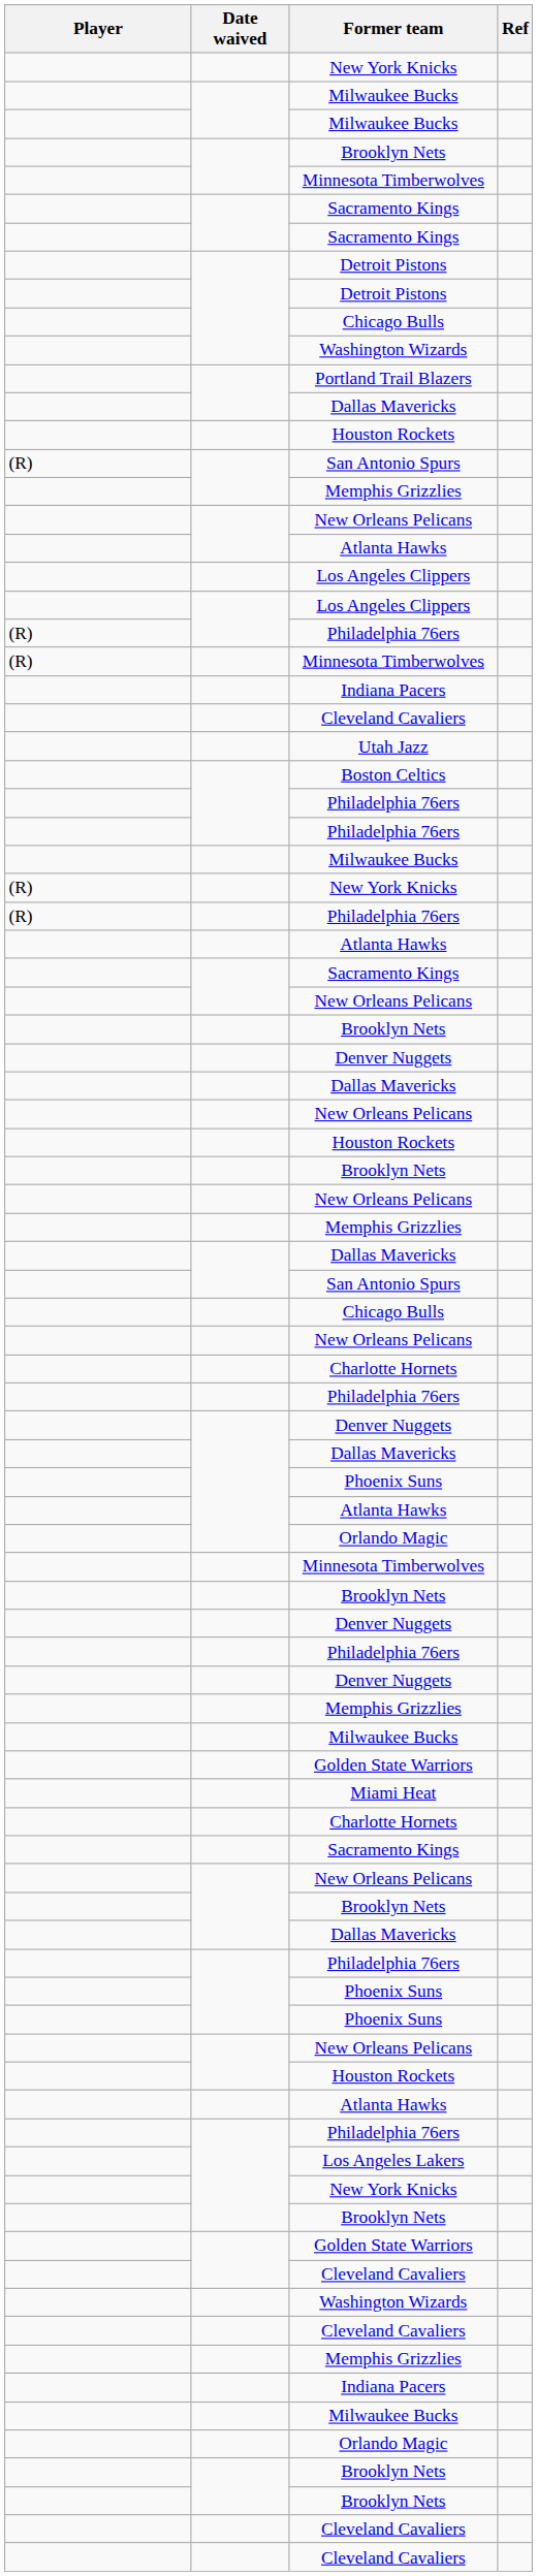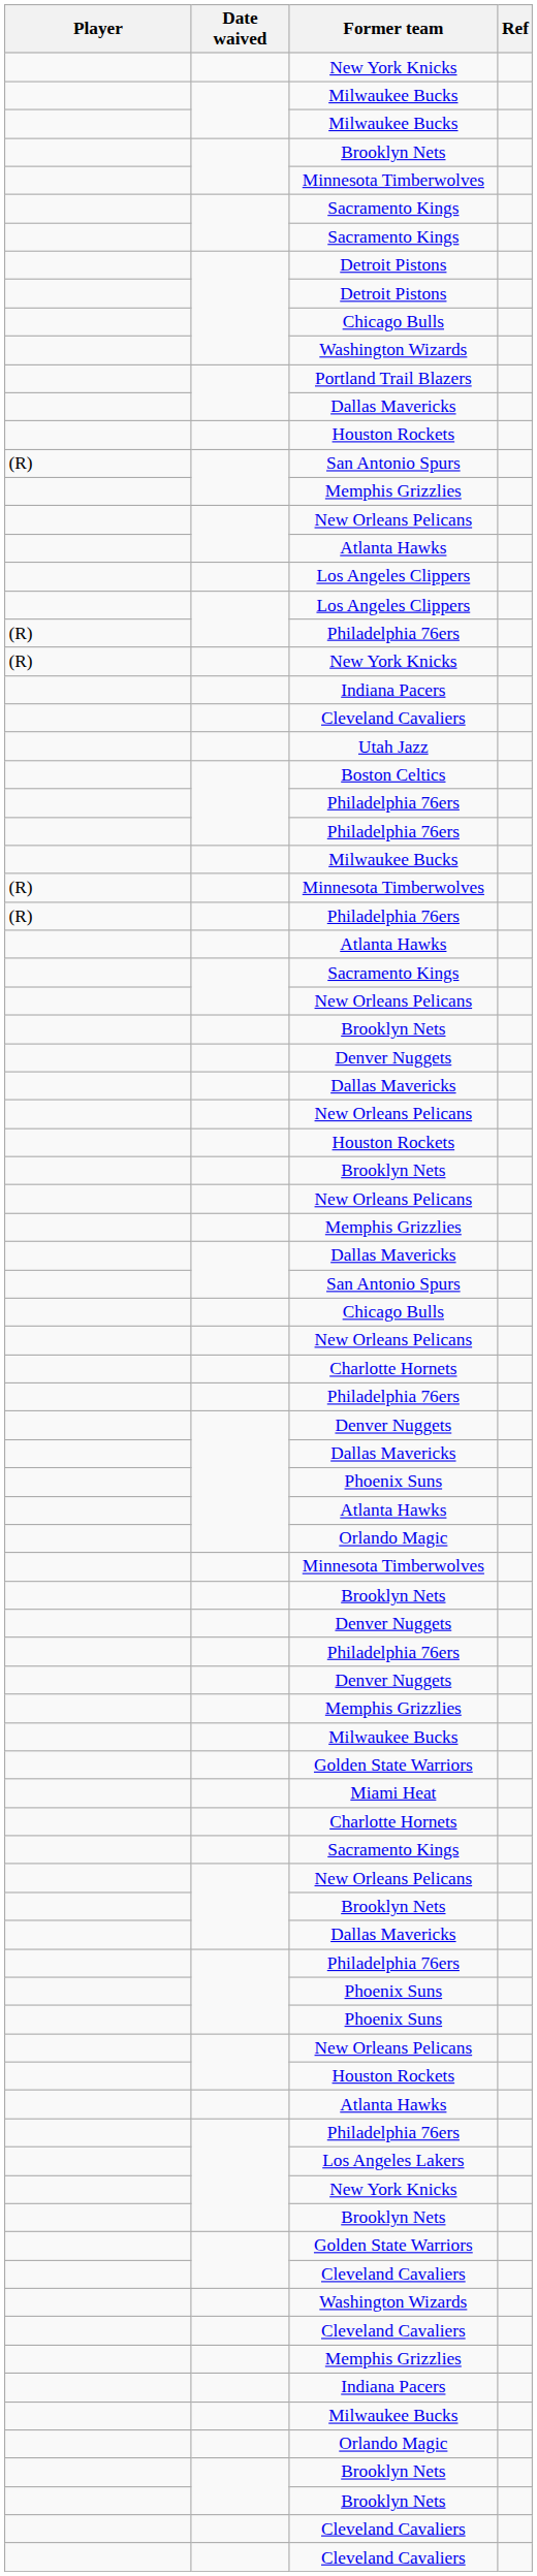 <table class="wikitable sortable" style="text-align:center">
 <tr>
 <th style="width:160px">Player</th>
 <th style="width:80px">Date waived</th>
 <th style="width:180px">Former team</th>
 <th class="unsortable">Ref</th>
 </tr>
 <tr>
 <td align=left></td>
 <td style="text-align:center"></td>
 <td align=center><a href='#'>New York Knicks</a></td>
 <td align=center></td>
 </tr>
 <tr>
 <td align=left></td>
 <td rowspan=2 style="text-align:center"></td>
 <td align=center><a href='#'>Milwaukee Bucks</a></td>
 <td align=center></td>
 </tr>
 <tr>
 <td align=left></td>
 <td align=center><a href='#'>Milwaukee Bucks</a></td>
 <td align=center></td>
 </tr>
 <tr>
 <td align=left></td>
 <td rowspan=2 style="text-align:center"></td>
 <td align=center><a href='#'>Brooklyn Nets</a></td>
 <td align=center></td>
 </tr>
 <tr>
 <td align=left></td>
 <td align=center><a href='#'>Minnesota Timberwolves</a></td>
 <td align=center></td>
 </tr>
 <tr>
 <td align=left></td>
 <td rowspan=2 style="text-align:center"></td>
 <td align=center><a href='#'>Sacramento Kings</a></td>
 <td align=center></td>
 </tr>
 <tr>
 <td align=left></td>
 <td align=center><a href='#'>Sacramento Kings</a></td>
 <td align=center></td>
 </tr>
 <tr>
 <td align=left></td>
 <td rowspan=4 style="text-align:center"></td>
 <td align=center><a href='#'>Detroit Pistons</a></td>
 <td align=center></td>
 </tr>
 <tr>
 <td align=left></td>
 <td align=center><a href='#'>Detroit Pistons</a></td>
 <td align=center></td>
 </tr>
 <tr>
 <td align=left></td>
 <td align=center><a href='#'>Chicago Bulls</a></td>
 <td align=center></td>
 </tr>
 <tr>
 <td align=left></td>
 <td align=center><a href='#'>Washington Wizards</a></td>
 <td align=center></td>
 </tr>
 <tr>
 <td align=left></td>
 <td rowspan=2 style="text-align:center"></td>
 <td align=center><a href='#'>Portland Trail Blazers</a></td>
 <td align=center></td>
 </tr>
 <tr>
 <td align=left></td>
 <td align=center><a href='#'>Dallas Mavericks</a></td>
 <td align=center></td>
 </tr>
 <tr>
 <td align=left></td>
 <td style="text-align:center"></td>
 <td align=center><a href='#'>Houston Rockets</a></td>
 <td align=center></td>
 </tr>
 <tr>
 <td align=left> (R)</td>
 <td rowspan=2 style="text-align:center"></td>
 <td align=center><a href='#'>San Antonio Spurs</a></td>
 <td align=center></td>
 </tr>
 <tr>
 <td align=left></td>
 <td align=center><a href='#'>Memphis Grizzlies</a></td>
 <td align=center></td>
 </tr>
 <tr>
 <td align=left></td>
 <td rowspan=2 style="text-align:center"></td>
 <td align=center><a href='#'>New Orleans Pelicans</a></td>
 <td align=center></td>
 </tr>
 <tr>
 <td align=left></td>
 <td align=center><a href='#'>Atlanta Hawks</a></td>
 <td align=center></td>
 </tr>
 <tr>
 <td align=left></td>
 <td style="text-align:center"></td>
 <td align=center><a href='#'>Los Angeles Clippers</a></td>
 <td align=center></td>
 </tr>
 <tr>
 <td align=left></td>
 <td rowspan=2 style="text-align:center"></td>
 <td align=center><a href='#'>Los Angeles Clippers</a></td>
 <td align=center></td>
 </tr>
 <tr>
 <td align=left> (R)</td>
 <td align=center><a href='#'>Philadelphia 76ers</a></td>
 <td align=center></td>
 </tr>
 <tr>
 <td align=left> (R)</td>
 <td style="text-align:center"></td>
-<td align=center><a href='#'>Minnesota Timberwolves</a></td>
+<td align=center><a href='#'>New York Knicks</a></td>
 <td align=center></td>
 </tr>
 <tr>
 <td align=left></td>
 <td style="text-align:center"></td>
 <td align=center><a href='#'>Indiana Pacers</a></td>
 <td align=center></td>
 </tr>
 <tr>
 <td align=left></td>
 <td style="text-align:center"></td>
 <td align=center><a href='#'>Cleveland Cavaliers</a></td>
 <td align=center></td>
 </tr>
 <tr>
 <td align=left></td>
 <td style="text-align:center"></td>
 <td align=center><a href='#'>Utah Jazz</a></td>
 <td align=center></td>
 </tr>
 <tr>
 <td align=left></td>
 <td rowspan=3 style="text-align:center"></td>
 <td align=center><a href='#'>Boston Celtics</a></td>
 <td align=center></td>
 </tr>
 <tr>
 <td align=left></td>
 <td align=center><a href='#'>Philadelphia 76ers</a></td>
 <td align=center></td>
 </tr>
 <tr>
 <td align=left></td>
 <td align=center><a href='#'>Philadelphia 76ers</a></td>
 <td align=center></td>
 </tr>
 <tr>
 <td align=left></td>
 <td style="text-align:center"></td>
 <td align=center><a href='#'>Milwaukee Bucks</a></td>
 <td align=center></td>
 </tr>
 <tr>
 <td align=left> (R)</td>
 <td style="text-align:center"></td>
-<td align=center><a href='#'>New York Knicks</a></td>
+<td align=center><a href='#'>Minnesota Timberwolves</a></td>
 <td align=center></td>
 </tr>
 <tr>
 <td align=left> (R)</td>
 <td style="text-align:center"></td>
 <td align=center><a href='#'>Philadelphia 76ers</a></td>
 <td align=center></td>
 </tr>
 <tr>
 <td align=left></td>
 <td style="text-align:center"></td>
 <td align=center><a href='#'>Atlanta Hawks</a></td>
 <td align=center></td>
 </tr>
 <tr>
 <td align="left"></td>
 <td rowspan=2 style="text-align:center"></td>
 <td align=center><a href='#'>Sacramento Kings</a></td>
 <td align=center></td>
 </tr>
 <tr>
 <td align=left></td>
 <td align=center><a href='#'>New Orleans Pelicans</a></td>
 <td align=center></td>
 </tr>
 <tr>
 <td align=left></td>
 <td style="text-align:center"></td>
 <td align=center><a href='#'>Brooklyn Nets</a></td>
 <td align=center></td>
 </tr>
 <tr>
 <td align=left></td>
 <td style="text-align:center"></td>
 <td align=center><a href='#'>Denver Nuggets</a></td>
 <td align=center></td>
 </tr>
 <tr>
 <td align=left></td>
 <td style="text-align:center"></td>
 <td align=center><a href='#'>Dallas Mavericks</a></td>
 <td align=center></td>
 </tr>
 <tr>
 <td align=left></td>
 <td style="text-align:center"></td>
 <td align=center><a href='#'>New Orleans Pelicans</a></td>
 <td align=center></td>
 </tr>
 <tr>
 <td align=left></td>
 <td style="text-align:center"></td>
 <td align=center><a href='#'>Houston Rockets</a></td>
 <td align=center></td>
 </tr>
 <tr>
 <td align=left></td>
 <td style="text-align:center"></td>
 <td align=center><a href='#'>Brooklyn Nets</a></td>
 <td align=center></td>
 </tr>
 <tr>
 <td align=left></td>
 <td style="text-align:center"></td>
 <td align=center><a href='#'>New Orleans Pelicans</a></td>
 <td align=center></td>
 </tr>
 <tr>
 <td align=left></td>
 <td style="text-align:center"></td>
 <td align=center><a href='#'>Memphis Grizzlies</a></td>
 <td align=center></td>
 </tr>
 <tr>
 <td align="left"></td>
 <td rowspan=2 style="text-align:center"></td>
 <td align=center><a href='#'>Dallas Mavericks</a></td>
 <td align=center></td>
 </tr>
 <tr>
 <td align=left></td>
 <td align=center><a href='#'>San Antonio Spurs</a></td>
 <td align=center></td>
 </tr>
 <tr>
 <td align=left></td>
 <td style="text-align:center"></td>
 <td align=center><a href='#'>Chicago Bulls</a></td>
 <td align=center></td>
 </tr>
 <tr>
 <td align=left></td>
 <td style="text-align:center"></td>
 <td align=center><a href='#'>New Orleans Pelicans</a></td>
 <td align=center></td>
 </tr>
 <tr>
 <td align=left></td>
 <td style="text-align:center"></td>
 <td align=center><a href='#'>Charlotte Hornets</a></td>
 <td align=center></td>
 </tr>
 <tr>
 <td align=left></td>
 <td style="text-align:center"></td>
 <td align=center><a href='#'>Philadelphia 76ers</a></td>
 <td align=center></td>
 </tr>
 <tr>
 <td align="left"></td>
 <td rowspan=5 style="text-align:center"></td>
 <td align=center><a href='#'>Denver Nuggets</a></td>
 <td align=center></td>
 </tr>
 <tr>
 <td align=left></td>
 <td align=center><a href='#'>Dallas Mavericks</a></td>
 <td align=center></td>
 </tr>
 <tr>
 <td align=left></td>
 <td align=center><a href='#'>Phoenix Suns</a></td>
 <td align=center></td>
 </tr>
 <tr>
 <td align=left></td>
 <td align=center><a href='#'>Atlanta Hawks</a></td>
 <td align=center></td>
 </tr>
 <tr>
 <td align=left></td>
 <td align=center><a href='#'>Orlando Magic</a></td>
 <td align=center></td>
 </tr>
 <tr>
 <td align=left></td>
 <td align=center></td>
 <td align=center><a href='#'>Minnesota Timberwolves</a></td>
 <td align=center></td>
 </tr>
 <tr>
 <td align=left></td>
 <td align=center></td>
 <td align=center><a href='#'>Brooklyn Nets</a></td>
 <td align=center></td>
 </tr>
 <tr>
 <td align=left></td>
 <td align=center></td>
 <td align=center><a href='#'>Denver Nuggets</a></td>
 <td align=center></td>
 </tr>
 <tr>
 <td align=left></td>
 <td align=center></td>
 <td align=center><a href='#'>Philadelphia 76ers</a></td>
 <td align=center></td>
 </tr>
 <tr>
 <td align=left></td>
 <td align=center></td>
 <td align=center><a href='#'>Denver Nuggets</a></td>
 <td align=center></td>
 </tr>
 <tr>
 <td align=left></td>
 <td align=center></td>
 <td align=center><a href='#'>Memphis Grizzlies</a></td>
 <td align=center></td>
 </tr>
 <tr>
 <td align=left></td>
 <td align=center></td>
 <td align=center><a href='#'>Milwaukee Bucks</a></td>
 <td align=center></td>
 </tr>
 <tr>
 <td align=left></td>
 <td align=center></td>
 <td align=center><a href='#'>Golden State Warriors</a></td>
 <td align=center></td>
 </tr>
 <tr>
 <td align=left></td>
 <td align=center></td>
 <td align=center><a href='#'>Miami Heat</a></td>
 <td align=center></td>
 </tr>
 <tr>
 <td align=left></td>
 <td align=center></td>
 <td align=center><a href='#'>Charlotte Hornets</a></td>
 <td align=center></td>
 </tr>
 <tr>
 <td align=left></td>
 <td align=center></td>
 <td align=center><a href='#'>Sacramento Kings</a></td>
 <td align=center></td>
 </tr>
 <tr>
 <td align="left"></td>
 <td rowspan=3 style="text-align:center"></td>
 <td align=center><a href='#'>New Orleans Pelicans</a></td>
 <td align=center></td>
 </tr>
 <tr>
 <td align=left></td>
 <td align=center><a href='#'>Brooklyn Nets</a></td>
 <td align=center></td>
 </tr>
 <tr>
 <td align=left></td>
 <td align=center><a href='#'>Dallas Mavericks</a></td>
 <td align=center></td>
 </tr>
 <tr>
 <td align="left"></td>
 <td rowspan=3 style="text-align:center"></td>
 <td align=center><a href='#'>Philadelphia 76ers</a></td>
 <td align=center></td>
 </tr>
 <tr>
 <td align=left></td>
 <td align=center><a href='#'>Phoenix Suns</a></td>
 <td align=center></td>
 </tr>
 <tr>
 <td align="left"></td>
 <td align=center><a href='#'>Phoenix Suns</a></td>
 <td align=center></td>
 </tr>
 <tr>
 <td align=left></td>
 <td rowspan=2 align=center></td>
 <td align=center><a href='#'>New Orleans Pelicans</a></td>
 <td align=center></td>
 </tr>
 <tr>
 <td align=left></td>
 <td align=center><a href='#'>Houston Rockets</a></td>
 <td align=center></td>
 </tr>
 <tr>
 <td align=left></td>
 <td align=center></td>
 <td align=center><a href='#'>Atlanta Hawks</a></td>
 <td align=center></td>
 </tr>
 <tr>
 <td align=left></td>
 <td rowspan=4 style="text-align:center"></td>
 <td align=center><a href='#'>Philadelphia 76ers</a></td>
 <td align=center></td>
 </tr>
 <tr>
 <td align=left></td>
 <td align=center><a href='#'>Los Angeles Lakers</a></td>
 <td align=center></td>
 </tr>
 <tr>
 <td align=left></td>
 <td align=center><a href='#'>New York Knicks</a></td>
 <td align=center></td>
 </tr>
 <tr>
 <td align=left></td>
 <td align=center><a href='#'>Brooklyn Nets</a></td>
 <td align=center></td>
 </tr>
 <tr>
 <td align=left></td>
 <td rowspan=2 style="text-align:center"></td>
 <td align=center><a href='#'>Golden State Warriors</a></td>
 <td align=center></td>
 </tr>
 <tr>
 <td align=left></td>
 <td align=center><a href='#'>Cleveland Cavaliers</a></td>
 <td align=center></td>
 </tr>
 <tr>
 <td align=left></td>
 <td rowspan=1 style="text-align:center"></td>
 <td align=center><a href='#'>Washington Wizards</a></td>
 <td align=center></td>
 </tr>
 <tr>
 <td align=left></td>
 <td rowspan=1 style="text-align:center"></td>
 <td align=center><a href='#'>Cleveland Cavaliers</a></td>
 <td align=center></td>
 </tr>
 <tr>
 <td align=left></td>
 <td rowspan=1 style="text-align:center"></td>
 <td align=center><a href='#'>Memphis Grizzlies</a></td>
 <td align=center></td>
 </tr>
 <tr>
 <td align=left></td>
 <td rowspan=1 style="text-align:center"></td>
 <td align=center><a href='#'>Indiana Pacers</a></td>
 <td align=center></td>
 </tr>
 <tr>
 <td align=left></td>
 <td rowspan=1 style="text-align:center"></td>
 <td align=center><a href='#'>Milwaukee Bucks</a></td>
 <td align=center></td>
 </tr>
 <tr>
 <td align=left></td>
 <td rowspan=1 style="text-align:center"></td>
 <td align=center><a href='#'>Orlando Magic</a></td>
 <td align=center></td>
 </tr>
 <tr>
 <td align=left></td>
 <td rowspan=2 style="text-align:center"></td>
 <td align=center><a href='#'>Brooklyn Nets</a></td>
 <td align=center></td>
 </tr>
 <tr>
 <td align=left></td>
 <td align=center><a href='#'>Brooklyn Nets</a></td>
 <td align=center></td>
 </tr>
 <tr>
 <td align=left></td>
 <td rowspan=1 style="text-align:center"></td>
 <td align=center><a href='#'>Cleveland Cavaliers</a></td>
 <td align=center></td>
 </tr>
 <tr>
 <td align=left></td>
 <td rowspan=1 style="text-align:center"></td>
 <td align=center><a href='#'>Cleveland Cavaliers</a></td>
 <td align=center></td>
 </tr>
 </table>
